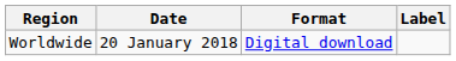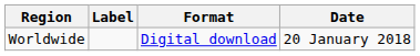 <table class=wikitable>
 <tr>
 <th>Region</th>
+<th>Label</th>
+<th>Format</th>
 <th>Date</th>
-<th>Format</th>
-<th>Label</th>
 </tr>
 <tr>
 <td>Worldwide</td>
+<td></td>
+<td><a href='#'>Digital download</a></td>
 <td>20 January 2018</td>
-<td><a href='#'>Digital download</a></td>
-<td></td>
 </tr>
 </table>
